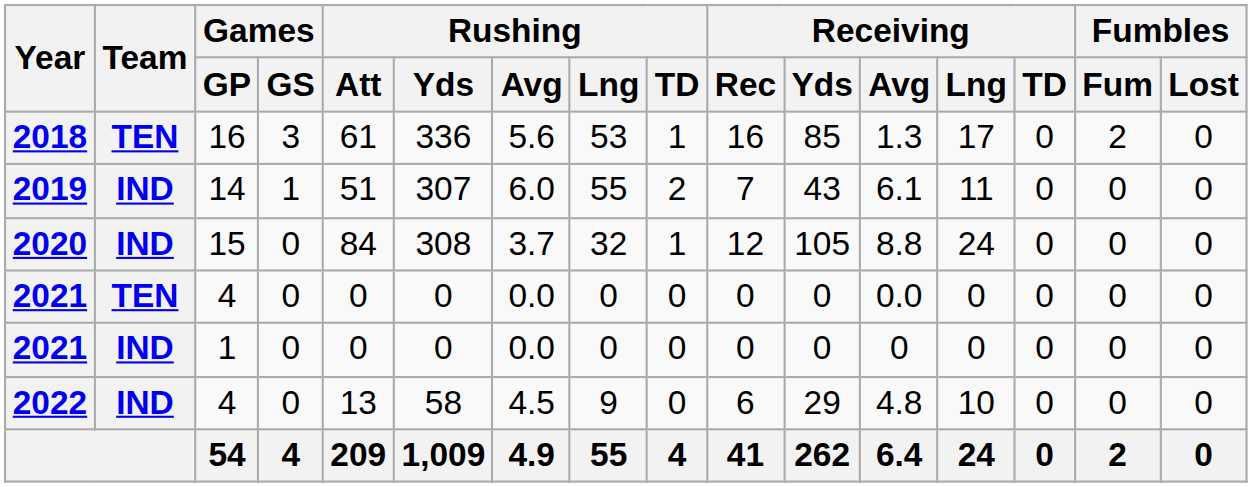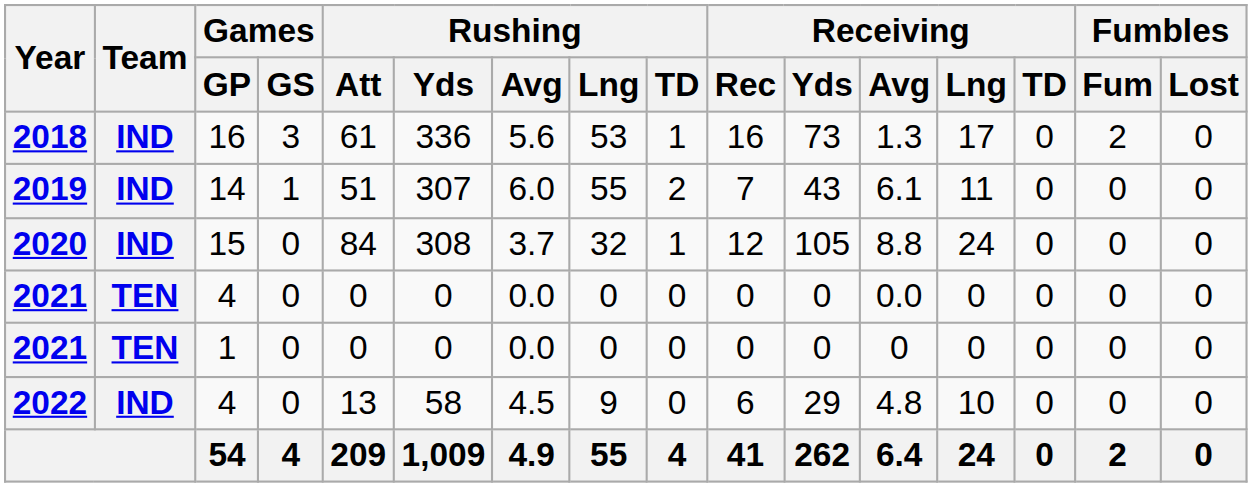 <table class="wikitable" style="text-align:center;">
 <tr>
 <th rowspan="2">Year</th>
 <th rowspan="2">Team</th>
 <th colspan="2">Games</th>
 <th colspan="5">Rushing</th>
 <th colspan="5">Receiving</th>
 <th colspan="2">Fumbles</th>
 </tr>
 <tr>
 <th>GP</th>
 <th>GS</th>
 <th>Att</th>
 <th>Yds</th>
 <th>Avg</th>
 <th>Lng</th>
 <th>TD</th>
 <th>Rec</th>
 <th>Yds</th>
 <th>Avg</th>
 <th>Lng</th>
 <th>TD</th>
 <th>Fum</th>
 <th>Lost</th>
 </tr>
 <tr>
 <th><a href='#'>2018</a></th>
-<th><a href='#'>TEN</a></th>
+<th><a href='#'>IND</a></th>
 <td>16</td>
 <td>3</td>
 <td>61</td>
 <td>336</td>
 <td>5.6</td>
 <td>53</td>
 <td>1</td>
 <td>16</td>
-<td>85</td>
+<td>73</td>
 <td>1.3</td>
 <td>17</td>
 <td>0</td>
 <td>2</td>
 <td>0</td>
 </tr>
 <tr>
 <th><a href='#'>2019</a></th>
 <th><a href='#'>IND</a></th>
 <td>14</td>
 <td>1</td>
 <td>51</td>
 <td>307</td>
 <td>6.0</td>
 <td>55</td>
 <td>2</td>
 <td>7</td>
 <td>43</td>
 <td>6.1</td>
 <td>11</td>
 <td>0</td>
 <td>0</td>
 <td>0</td>
 </tr>
 <tr>
 <th><a href='#'>2020</a></th>
 <th><a href='#'>IND</a></th>
 <td>15</td>
 <td>0</td>
 <td>84</td>
 <td>308</td>
 <td>3.7</td>
 <td>32</td>
 <td>1</td>
 <td>12</td>
 <td>105</td>
 <td>8.8</td>
 <td>24</td>
 <td>0</td>
 <td>0</td>
 <td>0</td>
 </tr>
 <tr>
 <th><a href='#'>2021</a></th>
 <th><a href='#'>TEN</a></th>
 <td>4</td>
 <td>0</td>
 <td>0</td>
 <td>0</td>
 <td>0.0</td>
 <td>0</td>
 <td>0</td>
 <td>0</td>
 <td>0</td>
 <td>0.0</td>
 <td>0</td>
 <td>0</td>
 <td>0</td>
 <td>0</td>
 </tr>
 <tr>
 <th><a href='#'>2021</a></th>
-<th><a href='#'>IND</a></th>
+<th><a href='#'>TEN</a></th>
 <td>1</td>
 <td>0</td>
 <td>0</td>
 <td>0</td>
 <td>0.0</td>
 <td>0</td>
 <td>0</td>
 <td>0</td>
 <td>0</td>
 <td>0</td>
 <td>0</td>
 <td>0</td>
 <td>0</td>
 <td>0</td>
 </tr>
 <tr>
 <th><a href='#'>2022</a></th>
 <th><a href='#'>IND</a></th>
 <td>4</td>
 <td>0</td>
 <td>13</td>
 <td>58</td>
 <td>4.5</td>
 <td>9</td>
 <td>0</td>
 <td>6</td>
 <td>29</td>
 <td>4.8</td>
 <td>10</td>
 <td>0</td>
 <td>0</td>
 <td>0</td>
 </tr>
 <tr>
 <th colspan="2"></th>
 <th>54</th>
 <th>4</th>
 <th>209</th>
 <th>1,009</th>
 <th>4.9</th>
 <th>55</th>
 <th>4</th>
 <th>41</th>
 <th>262</th>
 <th>6.4</th>
 <th>24</th>
 <th>0</th>
 <th>2</th>
 <th>0</th>
 </tr>
 </table>
